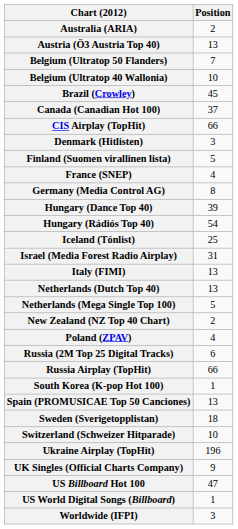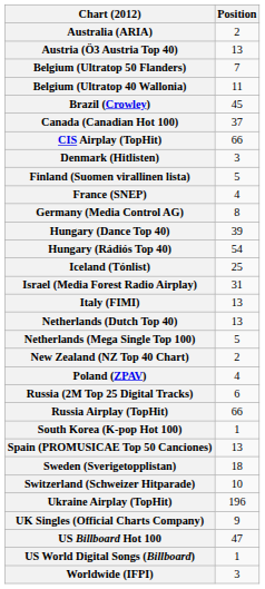 <table class="wikitable plainrowheaders sortable">
 <tr>
 <th scope="col">Chart (2012)</th>
 <th scope="col">Position</th>
 </tr>
 <tr>
 <th scope="row">Australia (ARIA)</th>
 <td style="text-align:center;">2</td>
 </tr>
 <tr>
 <th scope="row">Austria (Ö3 Austria Top 40)</th>
 <td style="text-align:center;">13</td>
 </tr>
 <tr>
 <th scope="row">Belgium (Ultratop 50 Flanders)</th>
 <td style="text-align:center;">7</td>
 </tr>
 <tr>
 <th scope="row">Belgium (Ultratop 40 Wallonia)</th>
-<td style="text-align:center;">10</td>
+<td style="text-align:center;">11</td>
 </tr>
 <tr>
 <th scope="row">Brazil (<a href='#'>Crowley</a>)</th>
 <td style="text-align:center;">45</td>
 </tr>
 <tr>
 <th scope="row">Canada (Canadian Hot 100)</th>
 <td style="text-align:center;">37</td>
 </tr>
 <tr>
 <th scope="row"><a href='#'>CIS</a> Airplay (TopHit)</th>
 <td style="text-align:center;">66</td>
 </tr>
 <tr>
 <th scope="row">Denmark (Hitlisten)</th>
 <td style="text-align:center;">3</td>
 </tr>
 <tr>
 <th scope="row">Finland (Suomen virallinen lista)</th>
 <td style="text-align:center;">5</td>
 </tr>
 <tr>
 <th scope="row">France (SNEP)</th>
 <td style="text-align:center;">4</td>
 </tr>
 <tr>
 <th scope="row">Germany (Media Control AG)</th>
 <td style="text-align:center;">8</td>
 </tr>
 <tr>
 <th scope="row">Hungary (Dance Top 40)</th>
 <td style="text-align:center;">39</td>
 </tr>
 <tr>
 <th scope="row">Hungary (Rádiós Top 40)</th>
 <td style="text-align:center;">54</td>
 </tr>
 <tr>
 <th scope="row">Iceland (Tónlist)</th>
 <td style="text-align:center;">25</td>
 </tr>
 <tr>
 <th scope="row">Israel (Media Forest Radio Airplay)</th>
 <td style="text-align:center;">31</td>
 </tr>
 <tr>
 <th scope="row">Italy (FIMI)</th>
 <td style="text-align:center;">13</td>
 </tr>
 <tr>
 <th scope="row">Netherlands (Dutch Top 40)</th>
 <td style="text-align:center;">13</td>
 </tr>
 <tr>
 <th scope="row">Netherlands (Mega Single Top 100)</th>
 <td style="text-align:center;">5</td>
 </tr>
 <tr>
 <th scope="row">New Zealand (NZ Top 40 Chart)</th>
 <td style="text-align:center;">2</td>
 </tr>
 <tr>
 <th scope="row">Poland (<a href='#'>ZPAV</a>)</th>
 <td style="text-align:center;">4</td>
 </tr>
 <tr>
 <th scope="row">Russia (2M Top 25 Digital Tracks)</th>
 <td style="text-align:center;">6</td>
 </tr>
 <tr>
 <th scope="row">Russia Airplay (TopHit)</th>
 <td style="text-align:center;">66</td>
 </tr>
 <tr>
 <th scope="row">South Korea (K-pop Hot 100)</th>
 <td style="text-align:center;">1</td>
 </tr>
 <tr>
 <th scope="row">Spain (PROMUSICAE Top 50 Canciones)</th>
 <td style="text-align:center;">13</td>
 </tr>
 <tr>
 <th scope="row">Sweden (Sverigetopplistan)</th>
 <td style="text-align:center;">18</td>
 </tr>
 <tr>
 <th scope="row">Switzerland (Schweizer Hitparade)</th>
 <td style="text-align:center;">10</td>
 </tr>
 <tr>
 <th scope="row">Ukraine Airplay (TopHit)</th>
 <td style="text-align:center;">196</td>
 </tr>
 <tr>
 <th scope="row">UK Singles (Official Charts Company)</th>
 <td style="text-align:center;">9</td>
 </tr>
 <tr>
 <th scope="row">US <em>Billboard</em> Hot 100</th>
 <td style="text-align:center;">47</td>
 </tr>
 <tr>
 <th scope="row">US World Digital Songs (<em>Billboard</em>)</th>
 <td style="text-align:center;">1</td>
 </tr>
 <tr>
 <th scope="row">Worldwide (IFPI)</th>
 <td style="text-align:center;">3</td>
 </tr>
 </table>
